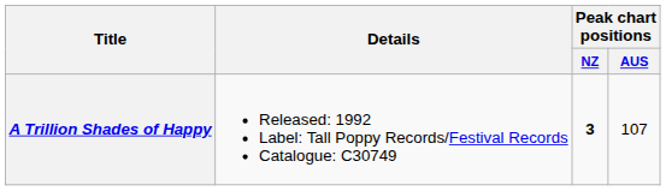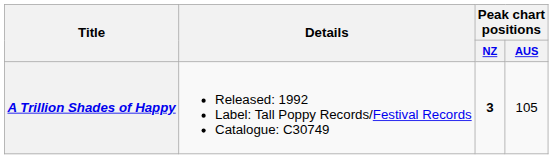 <table class="wikitable plainrowheaders">
 <tr>
 <th rowspan="2">Title</th>
 <th rowspan="2">Details</th>
 <th scope="col" colspan="2">Peak chart<br>positions</th>
 </tr>
 <tr>
 <th><small><a href='#'>NZ</a></small><br></th>
 <th><small><a href='#'>AUS</a></small><br></th>
 </tr>
 <tr>
 <th scope="row"><em><a href='#'>A Trillion Shades of Happy</a></em></th>
 <td><br><ul><li>Released: 1992</li><li>Label: Tall Poppy Records/<a href='#'>Festival Records</a></li><li>Catalogue: C30749</li></ul></td>
 <td align="center"><strong>3</strong></td>
-<td align="center">107</td>
+<td align="center">105</td>
 </tr>
 </table>
